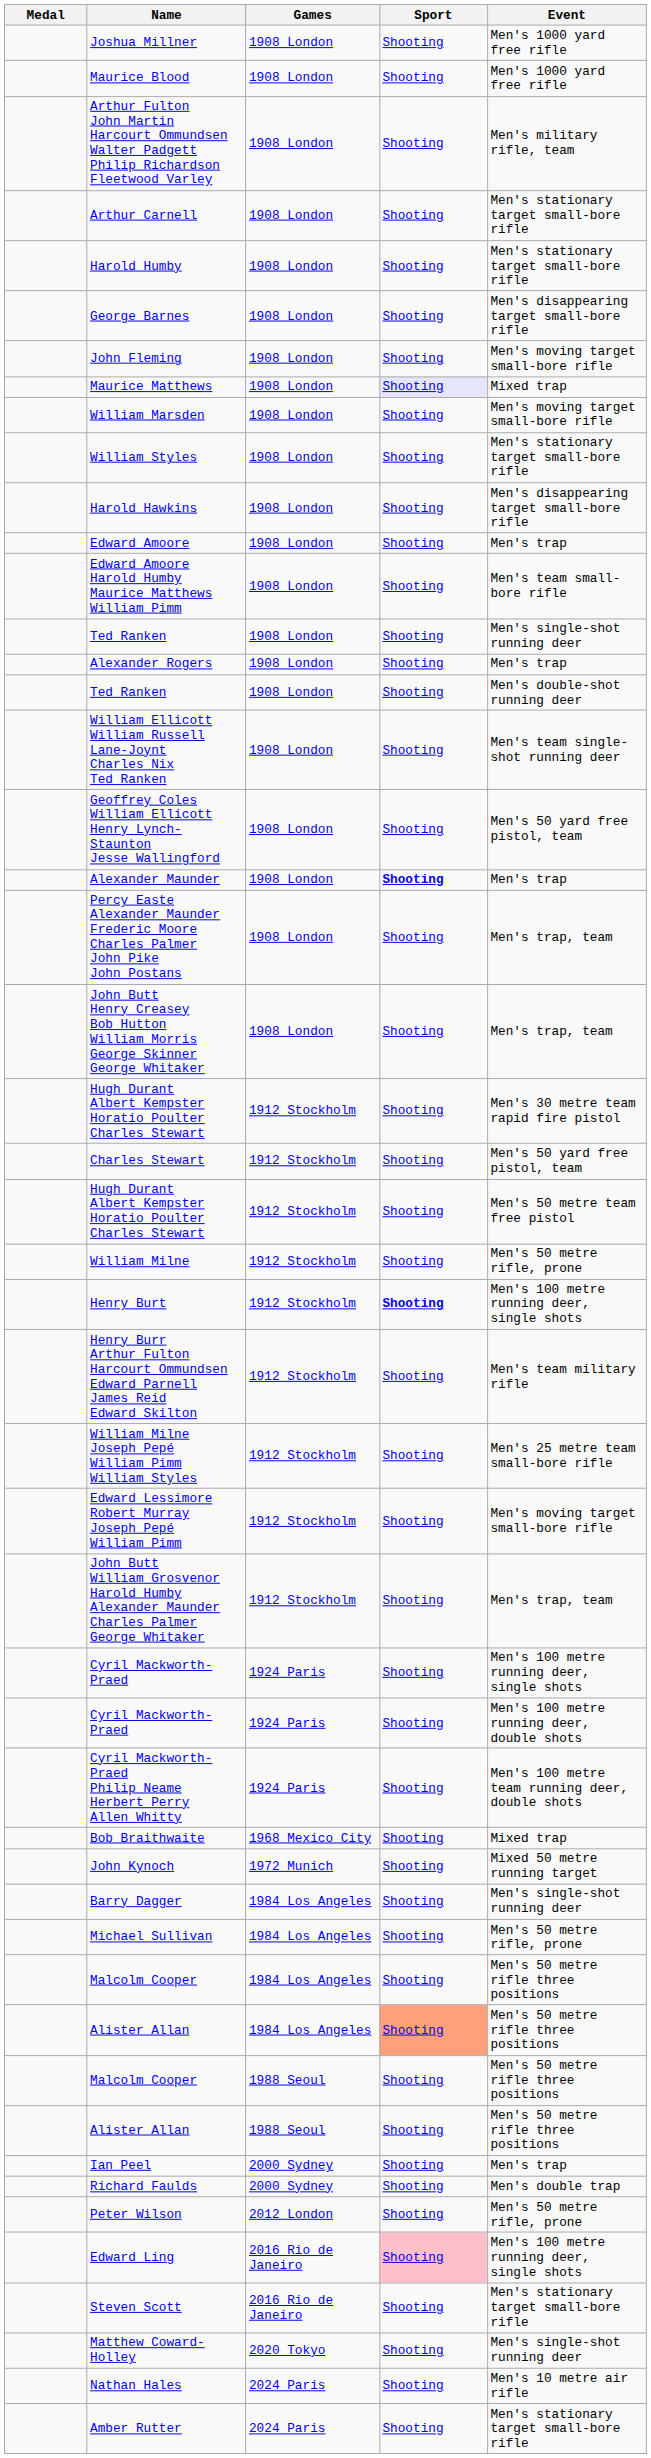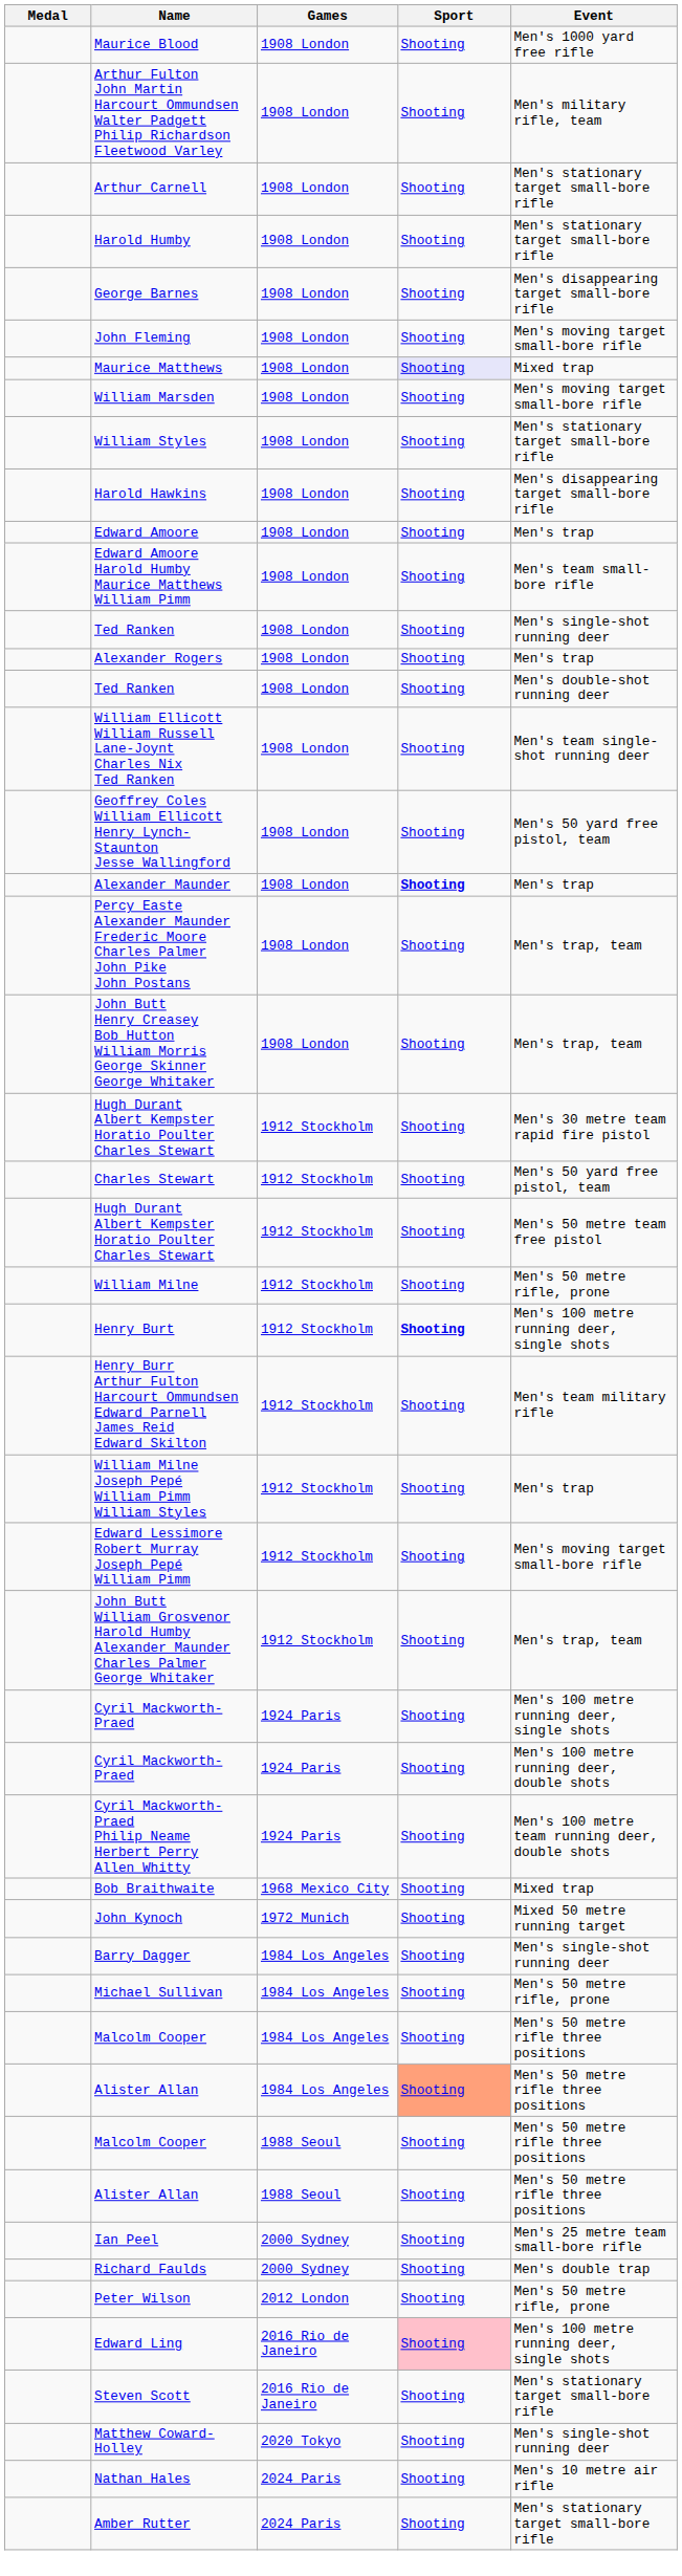 <table class="wikitable sortable collapsible collapsed">
 <tr>
 <th style="width:6em">Medal</th>
 <th style="width:12em">Name</th>
 <th style="width:10em">Games</th>
 <th style="width:8em">Sport</th>
 <th style="width:12em">Event</th>
-</tr>
-<tr>
-<td></td>
-<td><a href='#'>Joshua Millner</a></td>
-<td> <a href='#'>1908 London</a></td>
-<td> <a href='#'>Shooting</a></td>
-<td>Men's 1000 yard free rifle</td>
 </tr>
 <tr>
 <td></td>
 <td><a href='#'>Maurice Blood</a></td>
 <td> <a href='#'>1908 London</a></td>
 <td> <a href='#'>Shooting</a></td>
 <td>Men's 1000 yard free rifle</td>
 </tr>
 <tr>
 <td></td>
 <td><a href='#'>Arthur Fulton</a><br><a href='#'>John Martin</a><br><a href='#'>Harcourt Ommundsen</a><br><a href='#'>Walter Padgett</a><br><a href='#'>Philip Richardson</a><br><a href='#'>Fleetwood Varley</a></td>
 <td> <a href='#'>1908 London</a></td>
 <td> <a href='#'>Shooting</a></td>
 <td>Men's military rifle, team</td>
 </tr>
 <tr>
 <td></td>
 <td><a href='#'>Arthur Carnell</a></td>
 <td> <a href='#'>1908 London</a></td>
 <td> <a href='#'>Shooting</a></td>
 <td>Men's stationary target small-bore rifle</td>
 </tr>
 <tr>
 <td></td>
 <td><a href='#'>Harold Humby</a></td>
 <td> <a href='#'>1908 London</a></td>
 <td> <a href='#'>Shooting</a></td>
 <td>Men's stationary target small-bore rifle</td>
 </tr>
 <tr>
 <td></td>
 <td><a href='#'>George Barnes</a></td>
 <td> <a href='#'>1908 London</a></td>
 <td> <a href='#'>Shooting</a></td>
 <td>Men's disappearing target small-bore rifle</td>
 </tr>
 <tr>
 <td></td>
 <td><a href='#'>John Fleming</a></td>
 <td> <a href='#'>1908 London</a></td>
 <td> <a href='#'>Shooting</a></td>
 <td>Men's moving target small-bore rifle</td>
 </tr>
 <tr>
 <td></td>
 <td><a href='#'>Maurice Matthews</a></td>
 <td> <a href='#'>1908 London</a></td>
 <td style="background: lavender;"> <a href='#'>Shooting</a></td>
 <td>Mixed trap</td>
 </tr>
 <tr>
 <td></td>
 <td><a href='#'>William Marsden</a></td>
 <td> <a href='#'>1908 London</a></td>
 <td> <a href='#'>Shooting</a></td>
 <td>Men's moving target small-bore rifle</td>
 </tr>
 <tr>
 <td></td>
 <td><a href='#'>William Styles</a></td>
 <td> <a href='#'>1908 London</a></td>
 <td> <a href='#'>Shooting</a></td>
 <td>Men's stationary target small-bore rifle</td>
 </tr>
 <tr>
 <td></td>
 <td><a href='#'>Harold Hawkins</a></td>
 <td> <a href='#'>1908 London</a></td>
 <td> <a href='#'>Shooting</a></td>
 <td>Men's disappearing target small-bore rifle</td>
 </tr>
 <tr>
 <td></td>
 <td><a href='#'>Edward Amoore</a></td>
 <td> <a href='#'>1908 London</a></td>
 <td> <a href='#'>Shooting</a></td>
 <td>Men's trap</td>
 </tr>
 <tr>
 <td></td>
 <td><a href='#'>Edward Amoore</a><br><a href='#'>Harold Humby</a><br><a href='#'>Maurice Matthews</a><br><a href='#'>William Pimm</a></td>
 <td> <a href='#'>1908 London</a></td>
 <td> <a href='#'>Shooting</a></td>
 <td>Men's team small-bore rifle</td>
 </tr>
 <tr>
 <td></td>
 <td><a href='#'>Ted Ranken</a></td>
 <td> <a href='#'>1908 London</a></td>
 <td> <a href='#'>Shooting</a></td>
 <td>Men's single-shot running deer</td>
 </tr>
 <tr>
 <td></td>
 <td><a href='#'>Alexander Rogers</a></td>
 <td> <a href='#'>1908 London</a></td>
 <td> <a href='#'>Shooting</a></td>
 <td>Men's trap</td>
 </tr>
 <tr>
 <td></td>
 <td><a href='#'>Ted Ranken</a></td>
 <td> <a href='#'>1908 London</a></td>
 <td> <a href='#'>Shooting</a></td>
 <td>Men's double-shot running deer</td>
 </tr>
 <tr>
 <td></td>
 <td><a href='#'>William Ellicott</a><br><a href='#'>William Russell Lane-Joynt</a><br><a href='#'>Charles Nix</a><br><a href='#'>Ted Ranken</a></td>
 <td> <a href='#'>1908 London</a></td>
 <td> <a href='#'>Shooting</a></td>
 <td>Men's team single-shot running deer</td>
 </tr>
 <tr>
 <td></td>
 <td><a href='#'>Geoffrey Coles</a><br><a href='#'>William Ellicott</a><br><a href='#'>Henry Lynch-Staunton</a><br><a href='#'>Jesse Wallingford</a></td>
 <td> <a href='#'>1908 London</a></td>
 <td> <a href='#'>Shooting</a></td>
 <td>Men's 50 yard free pistol, team</td>
 </tr>
 <tr>
 <td></td>
 <td><a href='#'>Alexander Maunder</a></td>
 <td> <a href='#'>1908 London</a></td>
 <td><strong> <a href='#'>Shooting</a></strong></td>
 <td>Men's trap</td>
 </tr>
 <tr>
 <td></td>
 <td><a href='#'>Percy Easte</a><br><a href='#'>Alexander Maunder</a><br><a href='#'>Frederic Moore</a><br><a href='#'>Charles Palmer</a><br><a href='#'>John Pike</a><br><a href='#'>John Postans</a></td>
 <td> <a href='#'>1908 London</a></td>
 <td> <a href='#'>Shooting</a></td>
 <td>Men's trap, team</td>
 </tr>
 <tr>
 <td></td>
 <td><a href='#'>John Butt</a><br><a href='#'>Henry Creasey</a><br><a href='#'>Bob Hutton</a><br><a href='#'>William Morris</a><br><a href='#'>George Skinner</a><br><a href='#'>George Whitaker</a></td>
 <td> <a href='#'>1908 London</a></td>
 <td> <a href='#'>Shooting</a></td>
 <td>Men's trap, team</td>
 </tr>
 <tr>
 <td></td>
 <td><a href='#'>Hugh Durant</a><br><a href='#'>Albert Kempster</a><br><a href='#'>Horatio Poulter</a><br><a href='#'>Charles Stewart</a></td>
 <td> <a href='#'>1912 Stockholm</a></td>
 <td> <a href='#'>Shooting</a></td>
 <td>Men's 30 metre team rapid fire pistol</td>
 </tr>
 <tr>
 <td></td>
 <td><a href='#'>Charles Stewart</a></td>
 <td> <a href='#'>1912 Stockholm</a></td>
 <td> <a href='#'>Shooting</a></td>
 <td>Men's 50 yard free pistol, team</td>
 </tr>
 <tr>
 <td></td>
 <td><a href='#'>Hugh Durant</a><br><a href='#'>Albert Kempster</a><br><a href='#'>Horatio Poulter</a><br><a href='#'>Charles Stewart</a></td>
 <td> <a href='#'>1912 Stockholm</a></td>
 <td> <a href='#'>Shooting</a></td>
 <td>Men's 50 metre team free pistol</td>
 </tr>
 <tr>
 <td></td>
 <td><a href='#'>William Milne</a></td>
 <td> <a href='#'>1912 Stockholm</a></td>
 <td> <a href='#'>Shooting</a></td>
 <td>Men's 50 metre rifle, prone</td>
 </tr>
 <tr>
 <td></td>
 <td><a href='#'>Henry Burt</a></td>
 <td> <a href='#'>1912 Stockholm</a></td>
 <td><strong> <a href='#'>Shooting</a></strong></td>
 <td>Men's 100 metre running deer, single shots</td>
 </tr>
 <tr>
 <td></td>
 <td><a href='#'>Henry Burr</a><br><a href='#'>Arthur Fulton</a><br><a href='#'>Harcourt Ommundsen</a><br><a href='#'>Edward Parnell</a><br><a href='#'>James Reid</a><br><a href='#'>Edward Skilton</a></td>
 <td> <a href='#'>1912 Stockholm</a></td>
 <td> <a href='#'>Shooting</a></td>
 <td>Men's team military rifle</td>
 </tr>
 <tr>
 <td></td>
 <td><a href='#'>William Milne</a><br><a href='#'>Joseph Pepé</a><br><a href='#'>William Pimm</a><br><a href='#'>William Styles</a></td>
 <td> <a href='#'>1912 Stockholm</a></td>
 <td> <a href='#'>Shooting</a></td>
-<td>Men's 25 metre team small-bore rifle</td>
+<td>Men's trap</td>
 </tr>
 <tr>
 <td></td>
 <td><a href='#'>Edward Lessimore</a><br><a href='#'>Robert Murray</a><br><a href='#'>Joseph Pepé</a><br><a href='#'>William Pimm</a></td>
 <td> <a href='#'>1912 Stockholm</a></td>
 <td> <a href='#'>Shooting</a></td>
 <td>Men's moving target small-bore rifle</td>
 </tr>
 <tr>
 <td></td>
 <td><a href='#'>John Butt</a><br><a href='#'>William Grosvenor</a><br><a href='#'>Harold Humby</a><br><a href='#'>Alexander Maunder</a><br><a href='#'>Charles Palmer</a><br><a href='#'>George Whitaker</a></td>
 <td> <a href='#'>1912 Stockholm</a></td>
 <td> <a href='#'>Shooting</a></td>
 <td>Men's trap, team</td>
 </tr>
 <tr>
 <td></td>
 <td><a href='#'>Cyril Mackworth-Praed</a></td>
 <td> <a href='#'>1924 Paris</a></td>
 <td> <a href='#'>Shooting</a></td>
 <td>Men's 100 metre running deer, single shots</td>
 </tr>
 <tr>
 <td></td>
 <td><a href='#'>Cyril Mackworth-Praed</a></td>
 <td> <a href='#'>1924 Paris</a></td>
 <td> <a href='#'>Shooting</a></td>
 <td>Men's 100 metre running deer, double shots</td>
 </tr>
 <tr>
 <td></td>
 <td><a href='#'>Cyril Mackworth-Praed</a><br><a href='#'>Philip Neame</a><br><a href='#'>Herbert Perry</a><br><a href='#'>Allen Whitty</a></td>
 <td> <a href='#'>1924 Paris</a></td>
 <td> <a href='#'>Shooting</a></td>
 <td>Men's 100 metre team running deer, double shots</td>
 </tr>
 <tr>
 <td></td>
 <td><a href='#'>Bob Braithwaite</a></td>
 <td> <a href='#'>1968 Mexico City</a></td>
 <td> <a href='#'>Shooting</a></td>
 <td>Mixed trap</td>
 </tr>
 <tr>
 <td></td>
 <td><a href='#'>John Kynoch</a></td>
 <td> <a href='#'>1972 Munich</a></td>
 <td> <a href='#'>Shooting</a></td>
 <td>Mixed 50 metre running target</td>
 </tr>
 <tr>
 <td></td>
 <td><a href='#'>Barry Dagger</a></td>
 <td> <a href='#'>1984 Los Angeles</a></td>
 <td> <a href='#'>Shooting</a></td>
 <td>Men's single-shot running deer</td>
 </tr>
 <tr>
 <td></td>
 <td><a href='#'>Michael Sullivan</a></td>
 <td> <a href='#'>1984 Los Angeles</a></td>
 <td> <a href='#'>Shooting</a></td>
 <td>Men's 50 metre rifle, prone</td>
 </tr>
 <tr>
 <td></td>
 <td><a href='#'>Malcolm Cooper</a></td>
 <td> <a href='#'>1984 Los Angeles</a></td>
 <td> <a href='#'>Shooting</a></td>
 <td>Men's 50 metre rifle three positions</td>
 </tr>
 <tr>
 <td></td>
 <td><a href='#'>Alister Allan</a></td>
 <td> <a href='#'>1984 Los Angeles</a></td>
 <td style="background: lightsalmon;"> <a href='#'>Shooting</a></td>
 <td>Men's 50 metre rifle three positions</td>
 </tr>
 <tr>
 <td></td>
 <td><a href='#'>Malcolm Cooper</a></td>
 <td> <a href='#'>1988 Seoul</a></td>
 <td> <a href='#'>Shooting</a></td>
 <td>Men's 50 metre rifle three positions</td>
 </tr>
 <tr>
 <td></td>
 <td><a href='#'>Alister Allan</a></td>
 <td> <a href='#'>1988 Seoul</a></td>
 <td> <a href='#'>Shooting</a></td>
 <td>Men's 50 metre rifle three positions</td>
 </tr>
 <tr>
 <td></td>
 <td><a href='#'>Ian Peel</a></td>
 <td> <a href='#'>2000 Sydney</a></td>
 <td> <a href='#'>Shooting</a></td>
-<td>Men's trap</td>
+<td>Men's 25 metre team small-bore rifle</td>
 </tr>
 <tr>
 <td></td>
 <td><a href='#'>Richard Faulds</a></td>
 <td> <a href='#'>2000 Sydney</a></td>
 <td> <a href='#'>Shooting</a></td>
 <td>Men's double trap</td>
 </tr>
 <tr>
 <td></td>
 <td><a href='#'>Peter Wilson</a></td>
 <td> <a href='#'>2012 London</a></td>
 <td> <a href='#'>Shooting</a></td>
 <td>Men's 50 metre rifle, prone</td>
 </tr>
 <tr>
 <td></td>
 <td><a href='#'>Edward Ling</a></td>
 <td> <a href='#'>2016 Rio de Janeiro</a></td>
 <td style="background: pink;"> <a href='#'>Shooting</a></td>
 <td>Men's 100 metre running deer, single shots</td>
 </tr>
 <tr>
 <td></td>
 <td><a href='#'>Steven Scott</a></td>
 <td> <a href='#'>2016 Rio de Janeiro</a></td>
 <td> <a href='#'>Shooting</a></td>
 <td>Men's stationary target small-bore rifle</td>
 </tr>
 <tr>
 <td></td>
 <td><a href='#'>Matthew Coward-Holley</a></td>
 <td> <a href='#'>2020 Tokyo</a></td>
 <td> <a href='#'>Shooting</a></td>
 <td>Men's single-shot running deer</td>
 </tr>
 <tr>
 <td></td>
 <td><a href='#'>Nathan Hales</a></td>
 <td> <a href='#'>2024 Paris</a></td>
 <td> <a href='#'>Shooting</a></td>
 <td>Men's 10 metre air rifle</td>
 </tr>
 <tr>
 <td></td>
 <td><a href='#'>Amber Rutter</a></td>
 <td> <a href='#'>2024 Paris</a></td>
 <td> <a href='#'>Shooting</a></td>
 <td>Men's stationary target small-bore rifle</td>
 </tr>
 </table>
